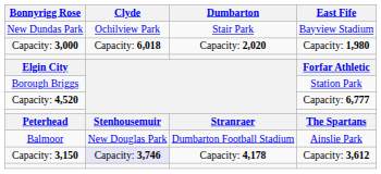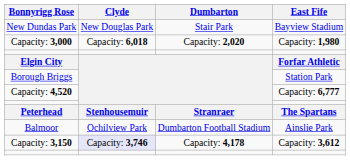 <table class="wikitable" style="text-align:center">
 <tr>
 <th><a href='#'>Bonnyrigg Rose</a></th>
 <th><a href='#'>Clyde</a></th>
 <th><a href='#'>Dumbarton</a></th>
 <th><a href='#'>East Fife</a></th>
 </tr>
 <tr>
 <td><a href='#'>New Dundas Park</a></td>
-<td><a href='#'>Ochilview Park</a></td>
+<td><a href='#'>New Douglas Park</a></td>
 <td><a href='#'>Stair Park</a></td>
 <td><a href='#'>Bayview Stadium</a></td>
 </tr>
 <tr>
 <td>Capacity: <strong>3,000</strong></td>
 <td>Capacity: <strong>6,018</strong></td>
 <td>Capacity: <strong>2,020</strong></td>
 <td>Capacity: <strong>1,980</strong></td>
 </tr>
 <tr>
 <td></td>
 <td></td>
 <td></td>
 <td></td>
 </tr>
 <tr>
 <th><a href='#'>Elgin City</a></th>
 <th colspan=2 rowspan=4><br></th>
 <th><a href='#'>Forfar Athletic</a></th>
 </tr>
 <tr>
 <td><a href='#'>Borough Briggs</a></td>
 <td><a href='#'>Station Park</a></td>
 </tr>
 <tr>
 <td>Capacity: <strong>4,520</strong></td>
 <td>Capacity: <strong>6,777</strong></td>
 </tr>
 <tr>
 <td></td>
 <td></td>
 </tr>
 <tr>
 <th><a href='#'>Peterhead</a></th>
 <th><a href='#'>Stenhousemuir</a></th>
 <th><a href='#'>Stranraer</a></th>
 <th><a href='#'>The Spartans</a></th>
 </tr>
 <tr>
 <td><a href='#'>Balmoor</a></td>
-<td><a href='#'>New Douglas Park</a></td>
+<td><a href='#'>Ochilview Park</a></td>
 <td><a href='#'>Dumbarton Football Stadium</a></td>
 <td><a href='#'>Ainslie Park</a></td>
 </tr>
 <tr>
 <td>Capacity:  <strong>3,150</strong></td>
 <td style="background: lavender;">Capacity: <strong>3,746</strong></td>
 <td>Capacity: <strong>4,178</strong></td>
 <td>Capacity: <strong>3,612</strong></td>
 </tr>
 <tr>
 <td></td>
 <td></td>
 <td></td>
 <td></td>
 </tr>
 </table>
